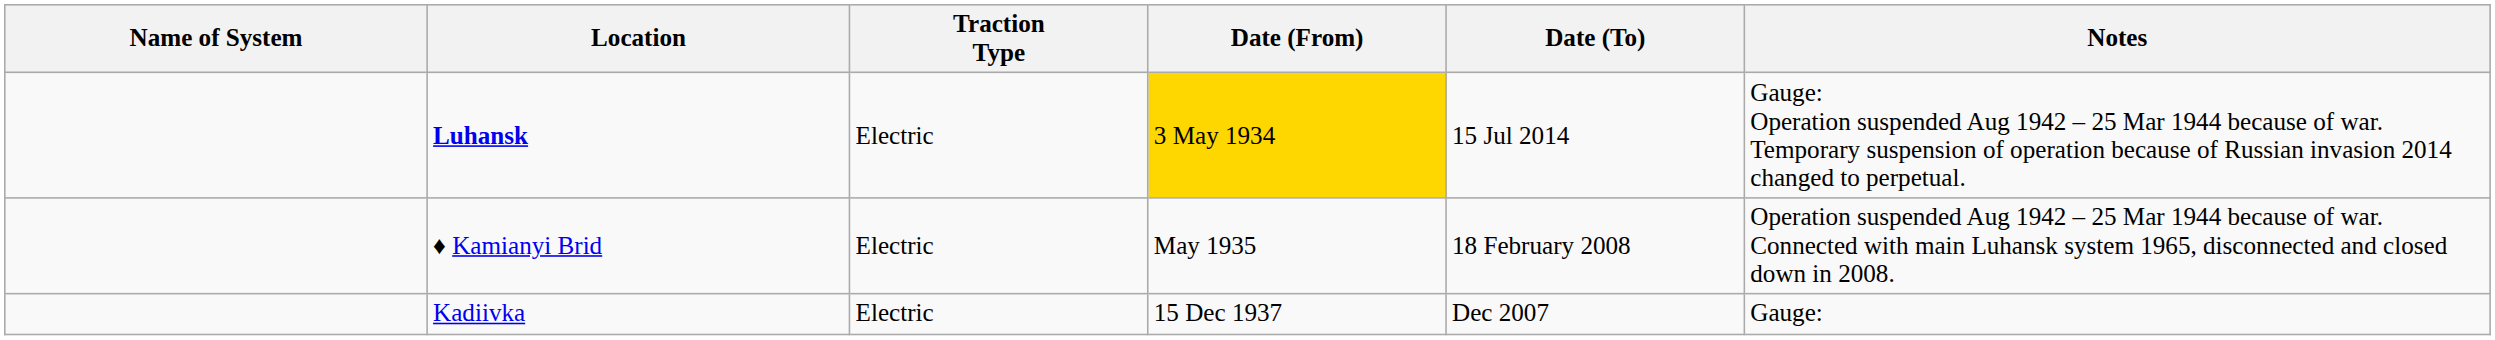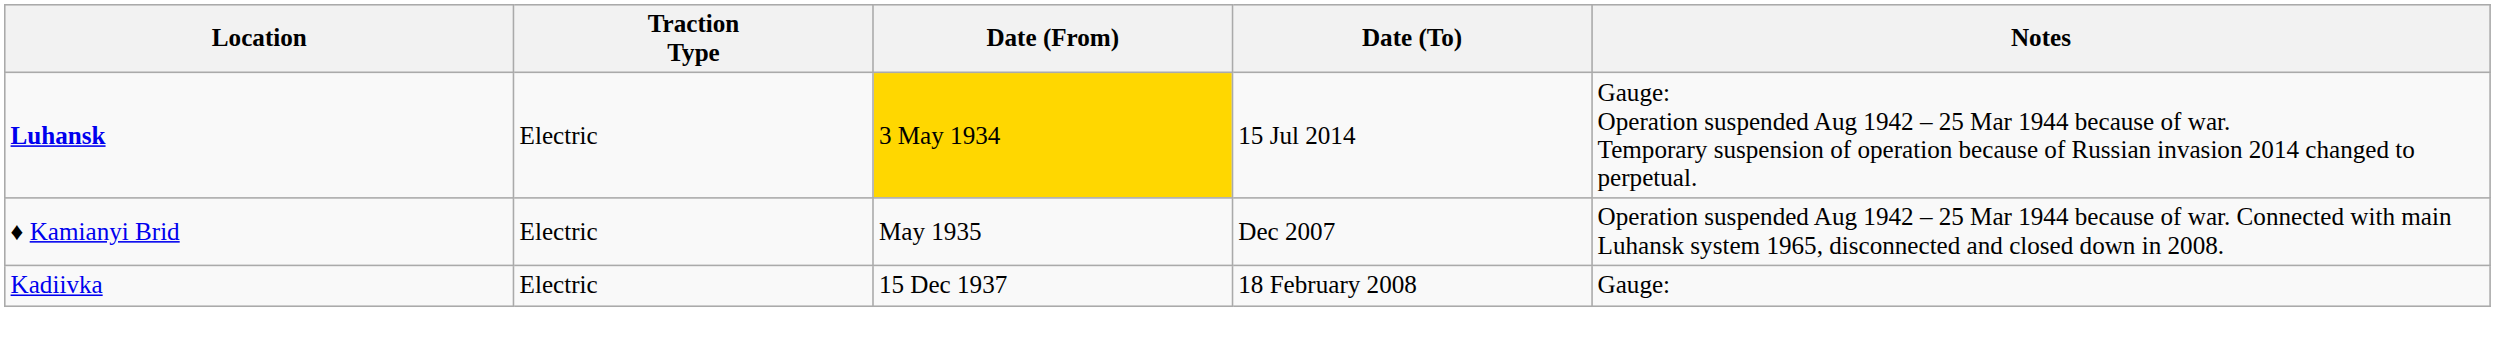 <table class="wikitable" style="width:100%;">
 <tr>
-<th style="width:17%;">Name of System</th>
 <th style="width:17%;">Location</th>
 <th style="width:12%;">Traction<br>Type</th>
 <th style="width:12%;">Date (From)</th>
 <th style="width:12%;">Date (To)</th>
 <th style="width:30%;">Notes</th>
 </tr>
 <tr>
-<td><strong></strong></td>
 <td><strong><a href='#'>Luhansk</a></strong></td>
 <td>Electric</td>
 <td style="background: gold;">3 May 1934</td>
 <td>15 Jul 2014</td>
 <td>Gauge: <br>Operation suspended Aug 1942 – 25 Mar 1944 because of war.<br>Temporary suspension of operation because of Russian invasion 2014 changed to perpetual.</td>
 </tr>
 <tr>
-<td> </td>
 <td>♦ <a href='#'>Kamianyi Brid</a></td>
 <td>Electric</td>
 <td>May 1935</td>
-<td>18 February 2008</td>
+<td>Dec 2007</td>
 <td>Operation suspended Aug 1942 – 25 Mar 1944 because of war. Connected with main Luhansk system 1965, disconnected and closed down in 2008.</td>
 </tr>
 <tr>
-<td> </td>
 <td><a href='#'>Kadiivka</a></td>
 <td>Electric</td>
 <td>15 Dec 1937</td>
-<td>Dec 2007</td>
+<td>18 February 2008</td>
 <td>Gauge: </td>
 </tr>
 </table>
